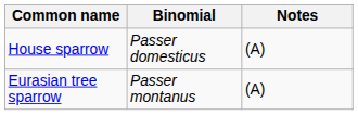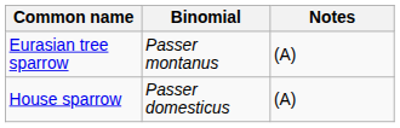 <table style="width:60%;" class="wikitable">
 <tr>
 <th width=35%>Common name</th>
 <th width=33%>Binomial</th>
 <th width=32%>Notes</th>
 </tr>
 <tr>
+<td><a href='#'>Eurasian tree sparrow</a></td>
+<td><em>Passer montanus</em></td>
+<td>(A)</td>
+</tr>
+<tr>
 <td><a href='#'>House sparrow</a></td>
 <td><em>Passer domesticus</em></td>
 <td>(A)</td>
 </tr>
-<tr>
-<td><a href='#'>Eurasian tree sparrow</a></td>
-<td><em>Passer montanus</em></td>
-<td>(A)</td>
-</tr>
 </table>
